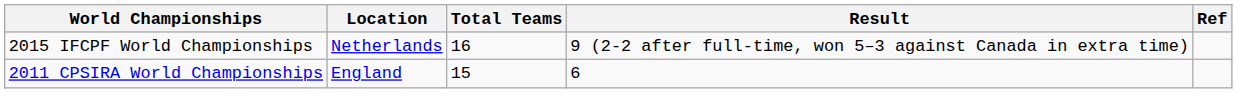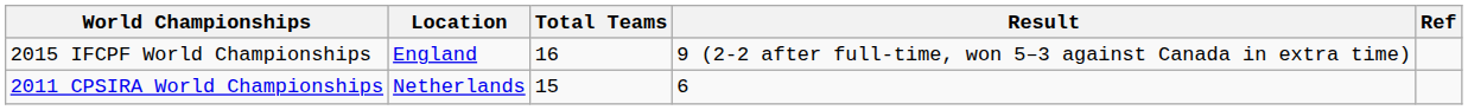 <table class="wikitable">
 <tr>
 <th>World Championships</th>
 <th>Location</th>
 <th>Total Teams</th>
 <th>Result</th>
 <th>Ref</th>
 </tr>
 <tr>
 <td>2015 IFCPF World Championships</td>
-<td><a href='#'>Netherlands</a></td>
+<td><a href='#'>England</a></td>
 <td>16</td>
 <td>9 (2-2 after full-time, won 5–3 against Canada in extra time)</td>
 <td></td>
 </tr>
 <tr>
 <td><a href='#'>2011 CPSIRA World Championships</a></td>
-<td><a href='#'>England</a></td>
+<td><a href='#'>Netherlands</a></td>
 <td>15</td>
 <td>6</td>
 <td></td>
 </tr>
 </table>
